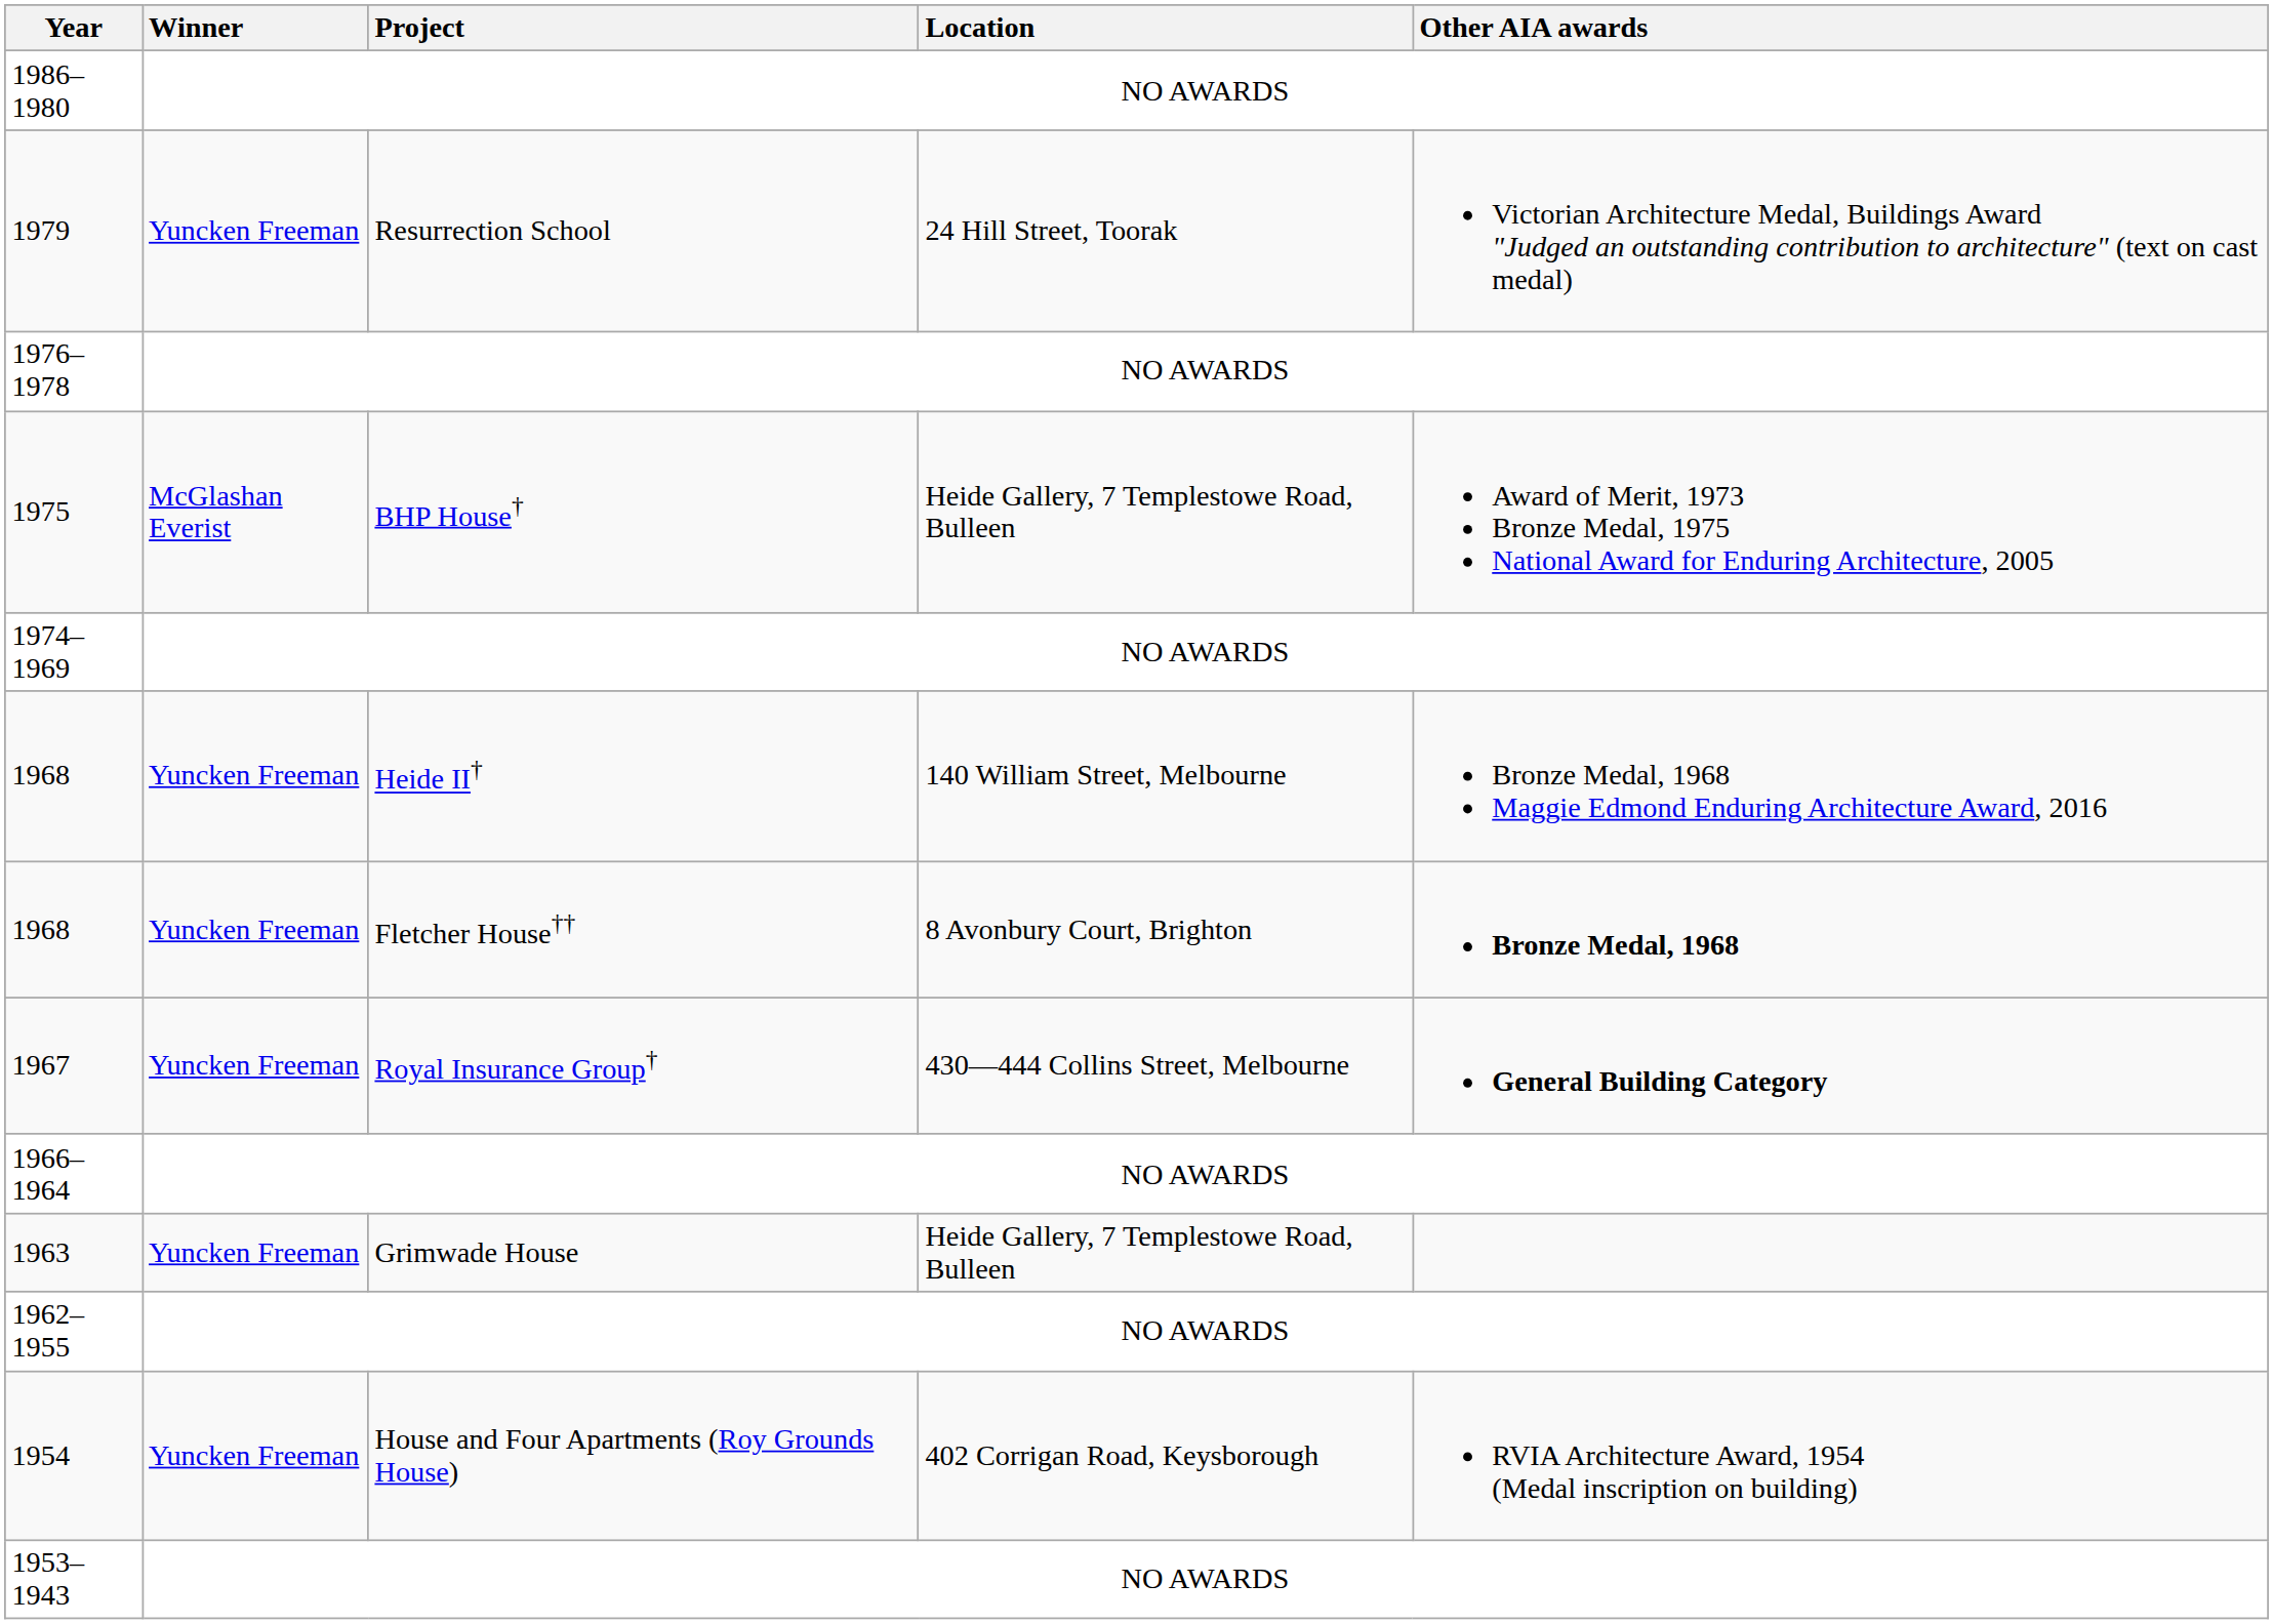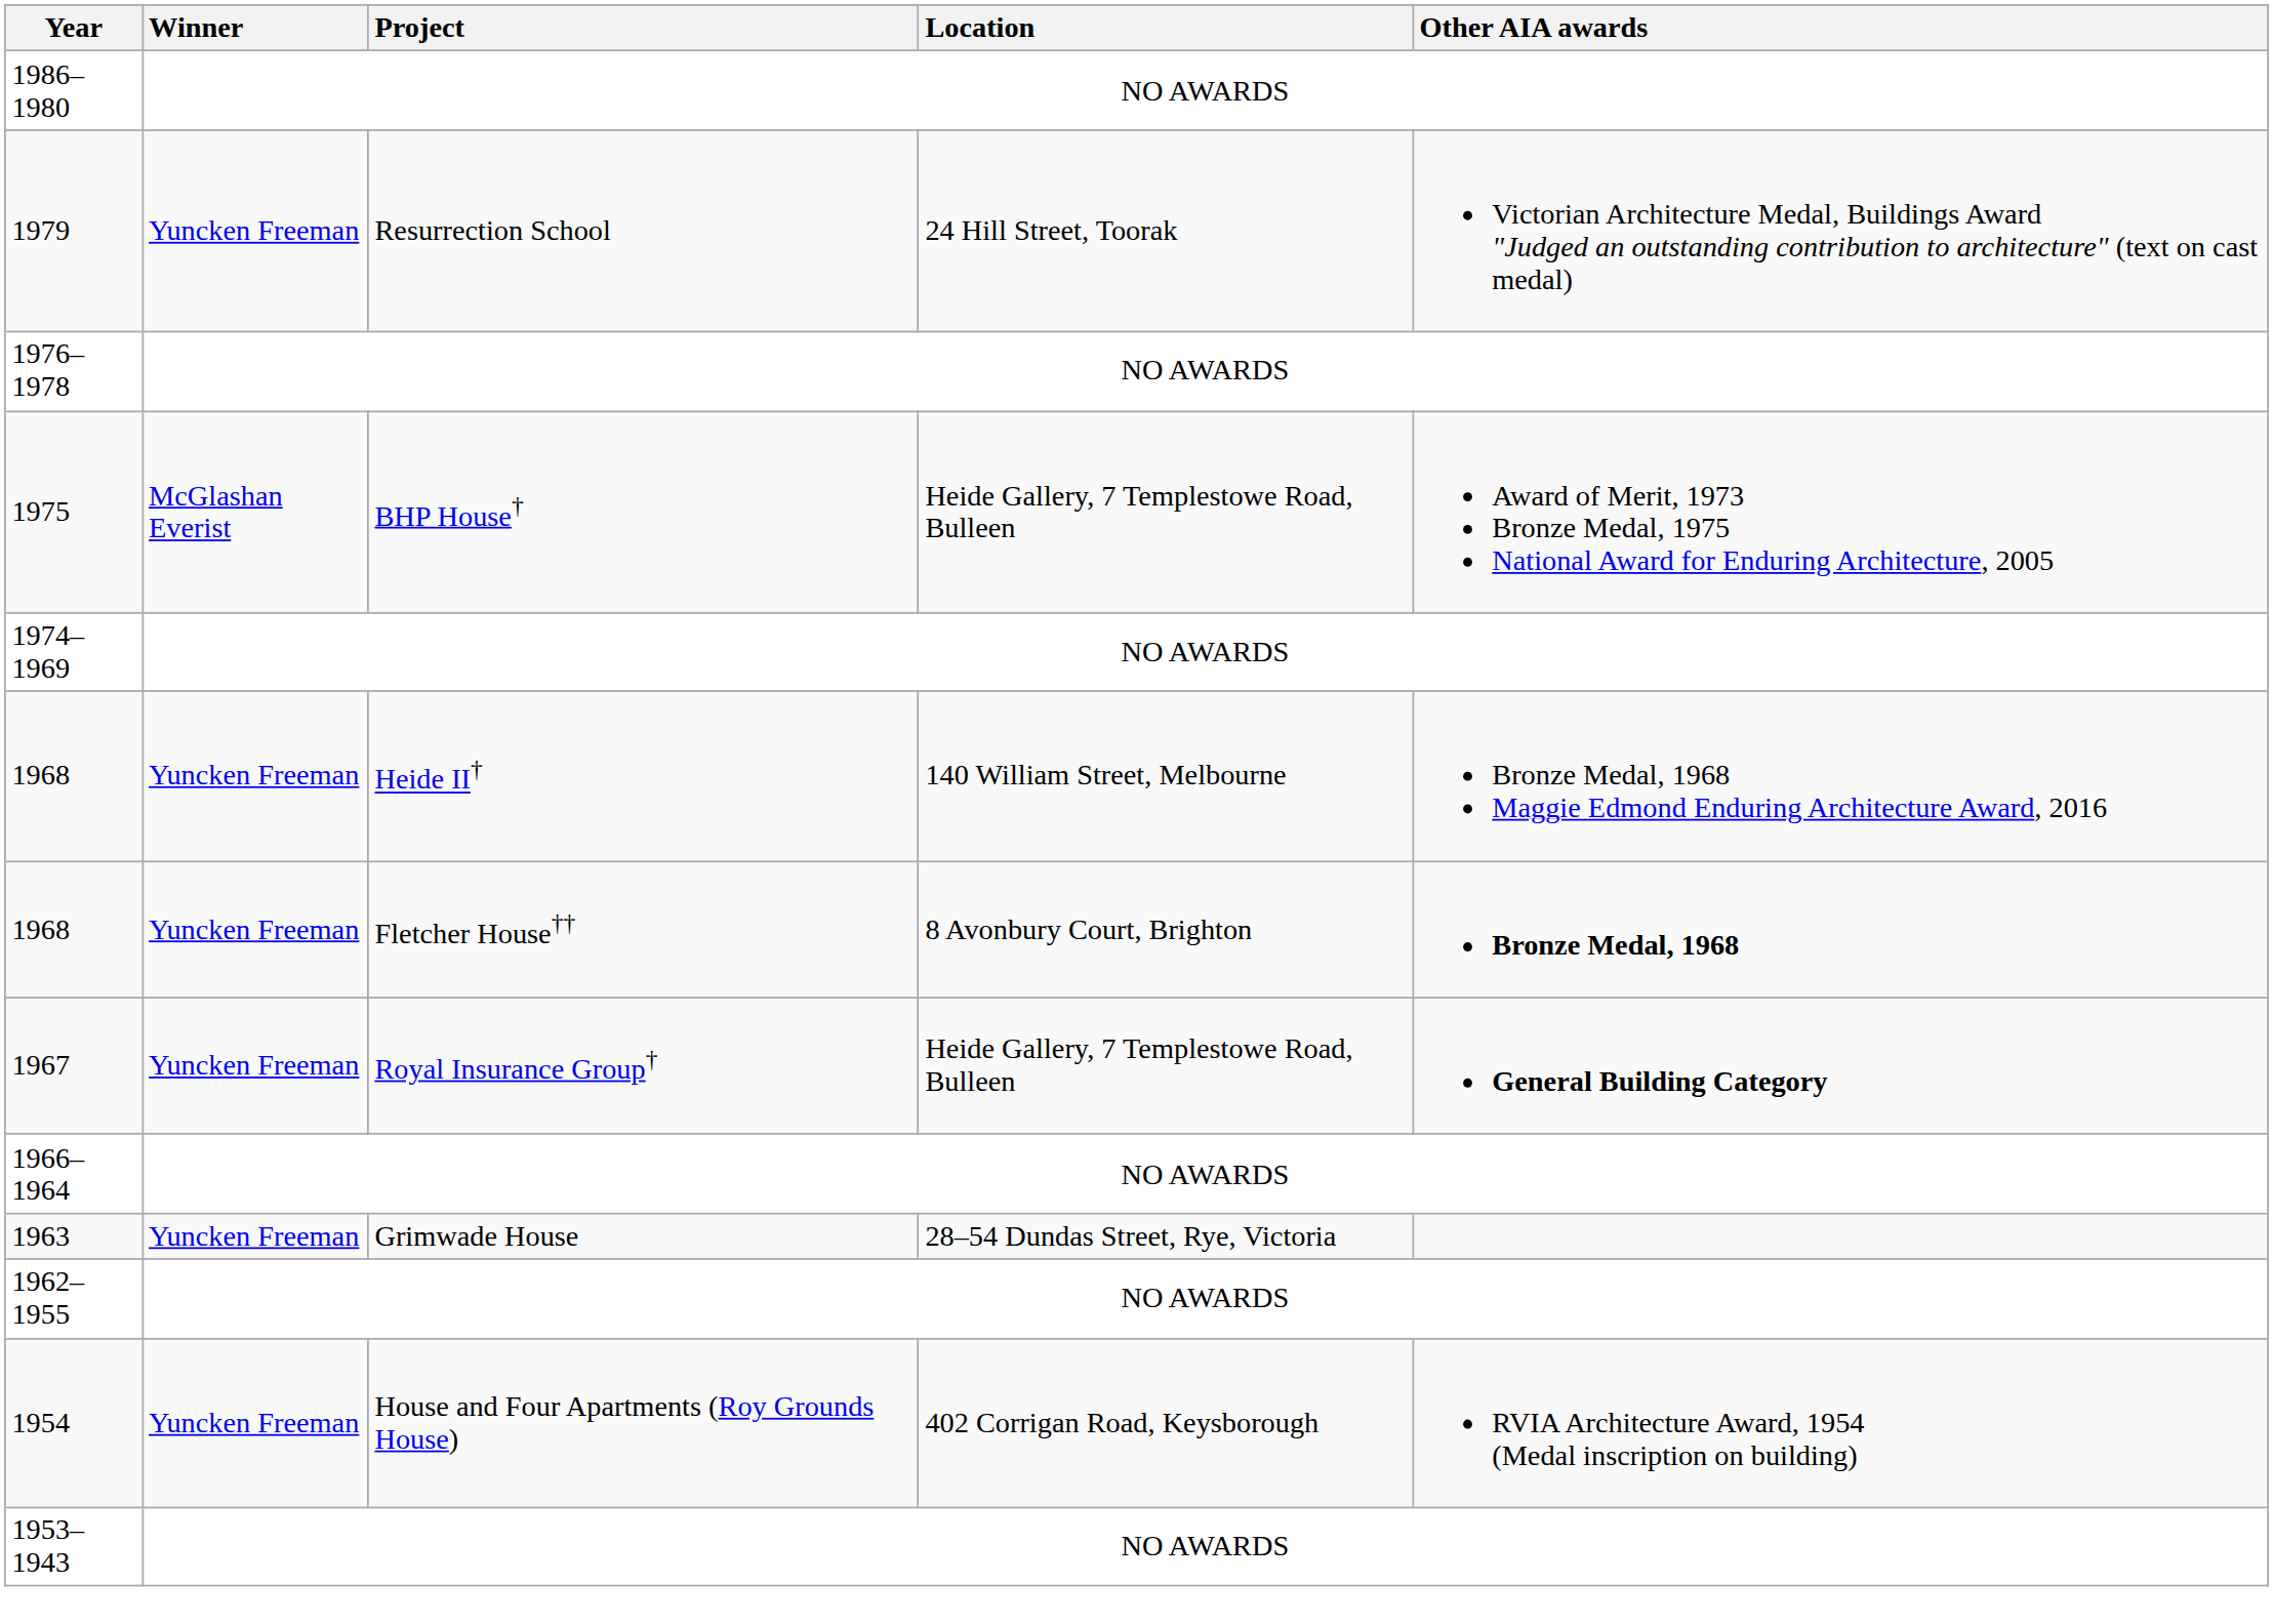 <table class="wikitable">
 <tr>
 <th>Year</th>
 <th style="text-align:left;">Winner</th>
 <th style="text-align:left;">Project</th>
 <th style="text-align:left;">Location</th>
 <th style="text-align:left;">Other AIA awards</th>
 </tr>
 <tr style="background: white;">
 <td>1986–1980</td>
 <td colspan=4 align=center>NO AWARDS</td>
 </tr>
 <tr>
 <td>1979</td>
 <td><a href='#'>Yuncken Freeman</a></td>
 <td>Resurrection School</td>
 <td>24 Hill Street, Toorak</td>
 <td><br><ul><li>Victorian Architecture Medal, Buildings Award<br><em>"Judged an outstanding contribution to architecture" </em>(text on cast medal)</li></ul></td>
 </tr>
 <tr style="background: white;">
 <td>1976–1978</td>
 <td colspan=4 align=center>NO AWARDS</td>
 </tr>
 <tr>
 <td>1975</td>
 <td><a href='#'>McGlashan Everist</a></td>
 <td><a href='#'>BHP House</a><sup>†</sup></td>
 <td>Heide Gallery, 7 Templestowe Road, Bulleen</td>
 <td><br><ul><li>Award of Merit, 1973</li><li>Bronze Medal, 1975</li><li><a href='#'>National Award for Enduring Architecture</a>, 2005</li></ul></td>
 </tr>
 <tr style="background: white;">
 <td>1974–1969</td>
 <td colspan=4 align=center>NO AWARDS</td>
 </tr>
 <tr>
 <td>1968</td>
 <td><a href='#'>Yuncken Freeman</a></td>
 <td><a href='#'>Heide II</a><sup>†</sup></td>
 <td>140 William Street, Melbourne</td>
 <td><br><ul><li>Bronze Medal, 1968</li><li><a href='#'>Maggie Edmond Enduring Architecture Award</a>, 2016</li></ul></td>
 </tr>
 <tr>
 <td>1968</td>
 <td><a href='#'>Yuncken Freeman</a></td>
 <td>Fletcher House<sup>††</sup></td>
 <td>8 Avonbury Court, Brighton</td>
 <td><strong><br><ul><li>Bronze Medal, 1968</li></ul></strong></td>
 </tr>
 <tr>
 <td>1967</td>
 <td><a href='#'>Yuncken Freeman</a></td>
 <td><a href='#'>Royal Insurance Group</a><sup>† </sup></td>
-<td>430—444 Collins Street, Melbourne</td>
+<td>Heide Gallery, 7 Templestowe Road, Bulleen</td>
 <td><strong><br><ul><li>General Building Category</li></ul></strong></td>
 </tr>
 <tr style="background: white;">
 <td>1966–1964</td>
 <td colspan=4 align=center>NO AWARDS</td>
 </tr>
 <tr>
 <td>1963</td>
 <td><a href='#'>Yuncken Freeman</a></td>
 <td>Grimwade House</td>
-<td>Heide Gallery, 7 Templestowe Road, Bulleen</td>
+<td>28–54 Dundas Street, Rye, Victoria</td>
 <td></td>
 </tr>
 <tr style="background: white;">
 <td>1962–1955</td>
 <td colspan=4 align=center>NO AWARDS</td>
 </tr>
 <tr>
 <td>1954</td>
 <td><a href='#'>Yuncken Freeman</a></td>
 <td>House and Four Apartments (<a href='#'>Roy Grounds House</a>)</td>
 <td>402 Corrigan Road, Keysborough</td>
 <td><br><ul><li>RVIA Architecture Award, 1954 <br>(Medal inscription on building)</li></ul></td>
 </tr>
 <tr style="background: white;">
 <td>1953–1943</td>
 <td colspan=4 align=center>NO AWARDS</td>
 </tr>
 </table>
